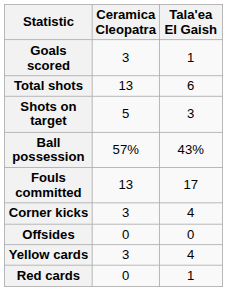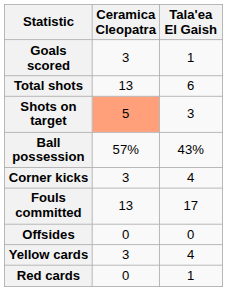 <table class="wikitable plainrowheaders" style="text-align:center">
 <tr>
 <th scope="col" style="width:100px">Statistic</th>
 <th scope="col" style="width:70px">Ceramica Cleopatra</th>
 <th scope="col" style="width:70px">Tala'ea El Gaish</th>
 </tr>
 <tr>
 <th scope=row>Goals scored</th>
 <td>3</td>
 <td>1</td>
 </tr>
 <tr>
 <th scope=row>Total shots</th>
 <td>13</td>
 <td>6</td>
 </tr>
 <tr>
 <th scope=row>Shots on target</th>
-<td>5</td>
+<td style="background: lightsalmon;">5</td>
 <td>3</td>
 </tr>
 <tr>
 <th scope=row>Ball possession</th>
 <td>57%</td>
 <td>43%</td>
 </tr>
 <tr>
+<th scope=row>Corner kicks</th>
+<td>3</td>
+<td>4</td>
+</tr>
+<tr>
 <th scope=row>Fouls committed</th>
 <td>13</td>
 <td>17</td>
-</tr>
-<tr>
-<th scope=row>Corner kicks</th>
-<td>3</td>
-<td>4</td>
 </tr>
 <tr>
 <th scope=row>Offsides</th>
 <td>0</td>
 <td>0</td>
 </tr>
 <tr>
 <th scope=row>Yellow cards</th>
 <td>3</td>
 <td>4</td>
 </tr>
 <tr>
 <th scope=row>Red cards</th>
 <td>0</td>
 <td>1</td>
 </tr>
 </table>
